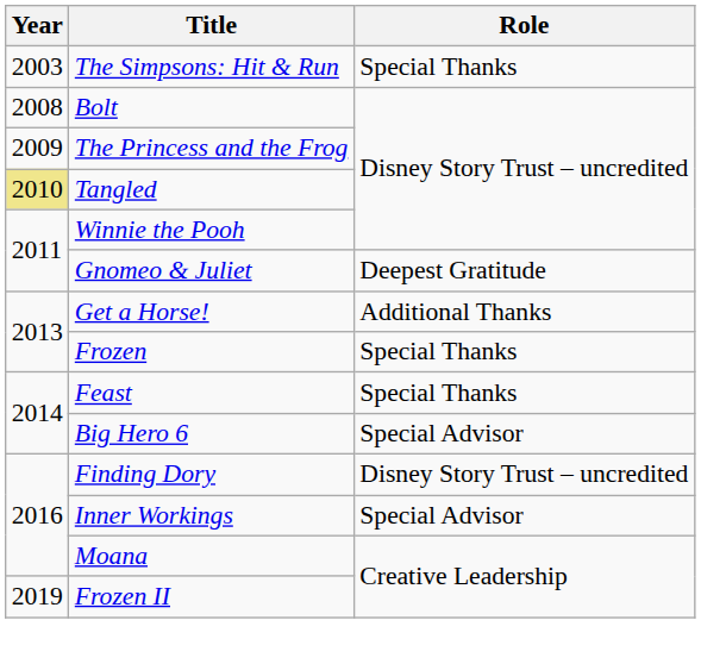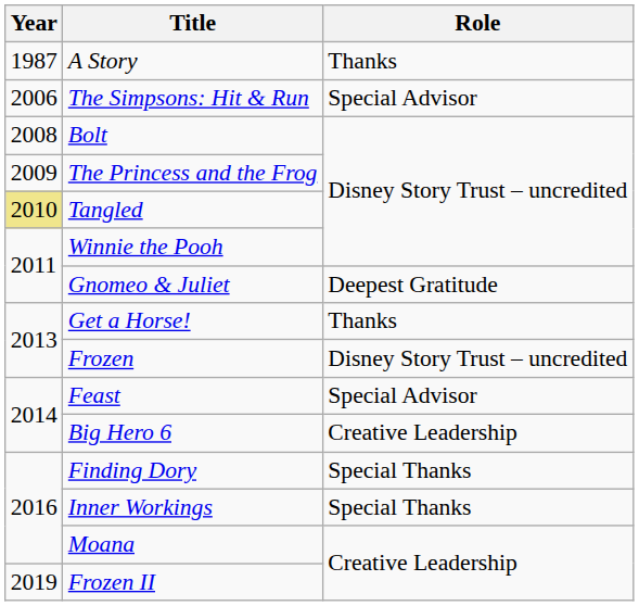 <table class="wikitable">
 <tr>
 <th>Year</th>
 <th>Title</th>
 <th>Role</th>
 </tr>
 <tr>
-<td>2003</td>
+<td>1987</td>
+<td><em>A Story</em></td>
+<td>Thanks</td>
+</tr>
+<tr>
+<td>2006</td>
 <td><em><a href='#'>The Simpsons: Hit & Run</a></em></td>
-<td>Special Thanks</td>
+<td>Special Advisor</td>
 </tr>
 <tr>
 <td>2008</td>
 <td><em><a href='#'>Bolt</a></em></td>
 <td rowspan=4>Disney Story Trust – uncredited </td>
 </tr>
 <tr>
 <td>2009</td>
 <td><em><a href='#'>The Princess and the Frog</a></em></td>
 </tr>
 <tr>
 <td style="background: khaki;">2010</td>
 <td><em><a href='#'>Tangled</a></em></td>
 </tr>
 <tr>
 <td rowspan=2>2011</td>
 <td><em><a href='#'>Winnie the Pooh</a></em></td>
 </tr>
 <tr>
 <td><em><a href='#'>Gnomeo & Juliet</a></em></td>
 <td>Deepest Gratitude</td>
 </tr>
 <tr>
 <td rowspan=2>2013</td>
 <td><em><a href='#'>Get a Horse!</a></em></td>
-<td>Additional Thanks</td>
+<td>Thanks</td>
 </tr>
 <tr>
 <td><em><a href='#'>Frozen</a></em></td>
-<td>Special Thanks</td>
+<td>Disney Story Trust – uncredited </td>
 </tr>
 <tr>
 <td rowspan=2>2014</td>
 <td><em><a href='#'>Feast</a></em></td>
-<td>Special Thanks</td>
+<td>Special Advisor</td>
 </tr>
 <tr>
 <td><em><a href='#'>Big Hero 6</a></em></td>
-<td>Special Advisor</td>
+<td>Creative Leadership</td>
 </tr>
 <tr>
 <td rowspan=3>2016</td>
 <td><em><a href='#'>Finding Dory</a></em></td>
-<td>Disney Story Trust – uncredited </td>
+<td>Special Thanks</td>
 </tr>
 <tr>
 <td><em><a href='#'>Inner Workings</a></em></td>
-<td>Special Advisor</td>
+<td>Special Thanks</td>
 </tr>
 <tr>
 <td><em><a href='#'>Moana</a></em></td>
 <td rowspan=2>Creative Leadership</td>
 </tr>
 <tr>
 <td>2019</td>
 <td><em><a href='#'>Frozen II</a></em></td>
 </tr>
 </table>
